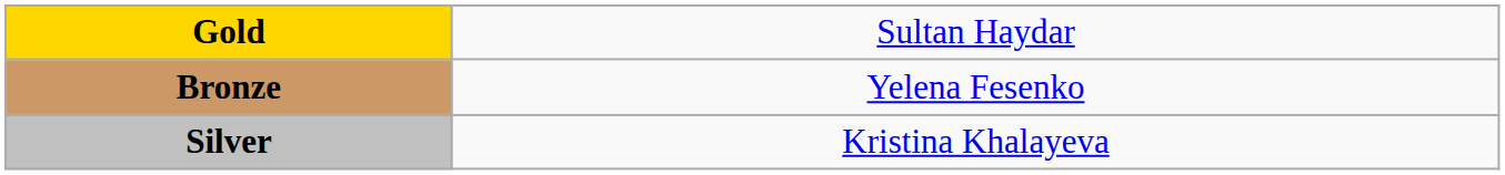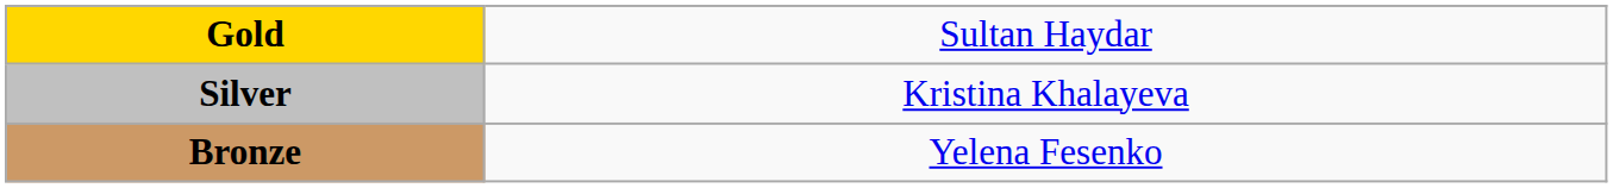 <table class="wikitable" style="text-align:center; " width="35%">
 <tr>
 <td bgcolor="gold"><strong>Gold</strong></td>
 <td><a href='#'>Sultan Haydar</a><br>  <small><em></em></small></td>
 </tr>
 <tr>
+<td bgcolor="silver"><strong>Silver</strong></td>
+<td><a href='#'>Kristina Khalayeva</a><br>  <small><em></em></small></td>
+</tr>
+<tr>
 <td bgcolor="CC9966"><strong>Bronze</strong></td>
 <td><a href='#'>Yelena Fesenko</a><br>  <small><em></em></small></td>
 </tr>
-<tr>
-<td bgcolor="silver"><strong>Silver</strong></td>
-<td><a href='#'>Kristina Khalayeva</a><br>  <small><em></em></small></td>
-</tr>
 </table>
